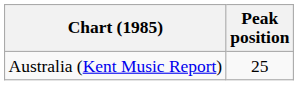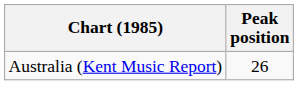 <table class="wikitable">
 <tr>
 <th>Chart (1985)</th>
 <th>Peak <br>position</th>
 </tr>
 <tr>
 <td>Australia (<a href='#'>Kent Music Report</a>)</td>
-<td align="center">25</td>
+<td align="center">26</td>
 </tr>
 </table>
